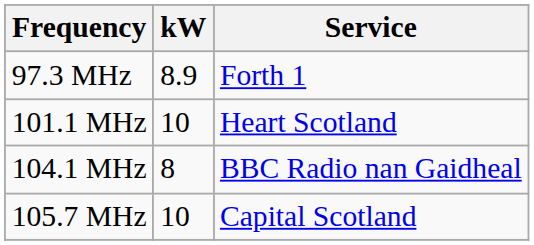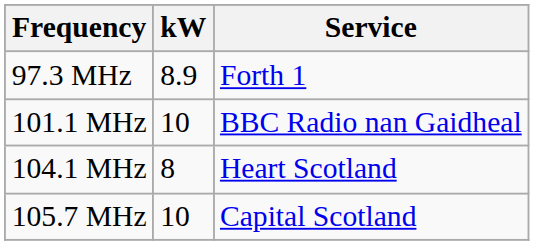 <table class="wikitable sortable">
 <tr>
 <th>Frequency</th>
 <th>kW</th>
 <th>Service</th>
 </tr>
 <tr>
 <td>97.3 MHz</td>
 <td>8.9</td>
 <td><a href='#'>Forth 1</a></td>
 </tr>
 <tr>
 <td>101.1 MHz</td>
 <td>10</td>
-<td><a href='#'>Heart Scotland</a></td>
+<td><a href='#'>BBC Radio nan Gaidheal</a></td>
 </tr>
 <tr>
 <td>104.1 MHz</td>
 <td>8</td>
-<td><a href='#'>BBC Radio nan Gaidheal</a></td>
+<td><a href='#'>Heart Scotland</a></td>
 </tr>
 <tr>
 <td>105.7 MHz</td>
 <td>10</td>
 <td><a href='#'>Capital Scotland</a></td>
 </tr>
 </table>
